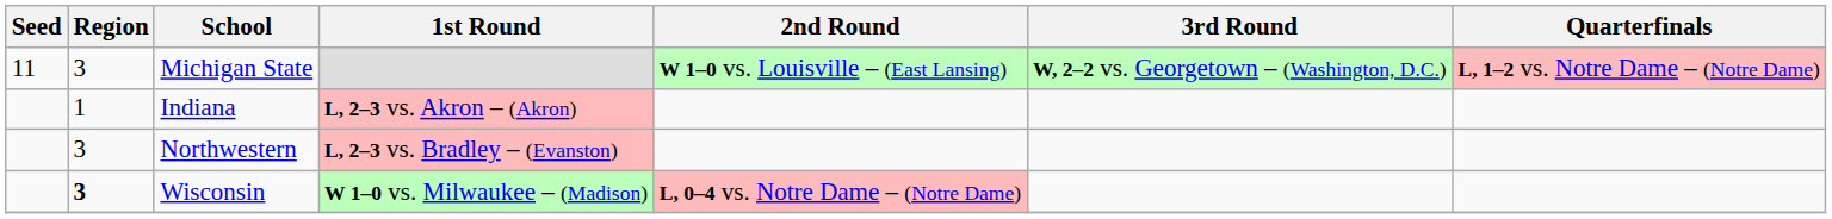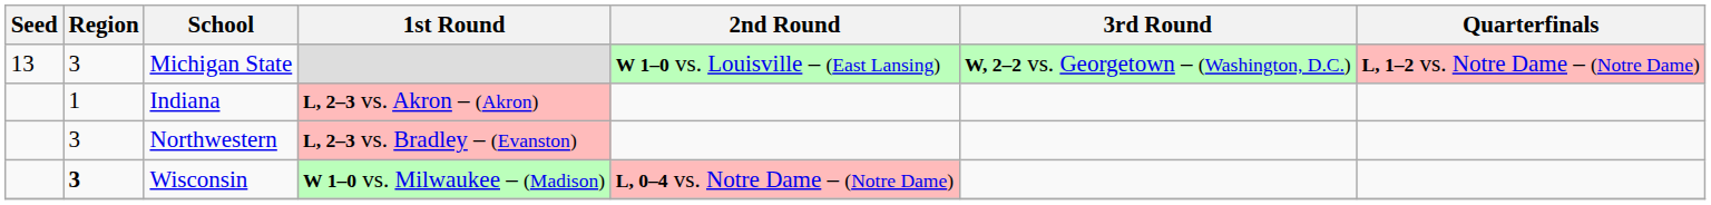 <table class="sortable wikitable" style="white-space:nowrap; font-size:90%;">
 <tr>
 <th>Seed</th>
 <th>Region</th>
 <th>School</th>
 <th>1st Round</th>
 <th>2nd Round</th>
 <th>3rd Round</th>
 <th>Quarterfinals</th>
 </tr>
 <tr>
-<td>11</td>
+<td>13</td>
 <td>3</td>
 <td><a href='#'>Michigan State</a></td>
 <td bgcolor=#ddd></td>
 <td style="background:#bfb;"><small><strong>W 1–0</strong></small> vs. <a href='#'>Louisville</a> – <small>(<a href='#'>East Lansing</a>)</small></td>
 <td style="background:#bfb;"><small><strong>W, 2–2</strong></small> vs. <a href='#'>Georgetown</a> – <small>(<a href='#'>Washington, D.C.</a>)</small></td>
 <td style="background:#FBB"><small><strong>L, 1–2</strong></small> vs. <a href='#'>Notre Dame</a> – <small>(<a href='#'>Notre Dame</a>)</small></td>
 </tr>
 <tr>
 <td></td>
 <td>1</td>
 <td><a href='#'>Indiana</a></td>
 <td style="background:#FBB"><small><strong>L, 2–3</strong></small> vs. <a href='#'>Akron</a> – <small>(<a href='#'>Akron</a>)</small></td>
 <td></td>
 <td></td>
 <td></td>
 </tr>
 <tr>
 <td></td>
 <td>3</td>
 <td><a href='#'>Northwestern</a></td>
 <td style="background:#FBB"><small><strong>L, 2–3</strong></small> vs. <a href='#'>Bradley</a> – <small>(<a href='#'>Evanston</a>)</small></td>
 <td></td>
 <td></td>
 <td></td>
 </tr>
 <tr>
 <td></td>
 <td><strong>3</strong></td>
 <td><a href='#'>Wisconsin</a></td>
 <td style="background:#bfb;"><small><strong>W 1–0</strong></small> vs. <a href='#'>Milwaukee</a> – <small>(<a href='#'>Madison</a>)</small></td>
 <td style="background:#FBB"><small><strong>L, 0–4</strong></small> vs. <a href='#'>Notre Dame</a> – <small>(<a href='#'>Notre Dame</a>)</small></td>
 <td></td>
 <td></td>
 </tr>
 <tr>
 </tr>
 </table>
